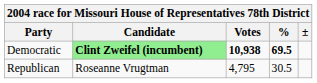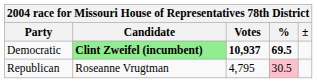 <table class="wikitable">
 <tr>
 <th colspan="5">2004 race for Missouri House of Representatives 78th District</th>
 </tr>
 <tr>
 <th>Party</th>
 <th>Candidate</th>
 <th>Votes</th>
 <th>%</th>
 <th>±</th>
 </tr>
 <tr>
 <td>Democratic</td>
 <td style="background: lightgreen;"><strong>Clint Zweifel (incumbent)</strong></td>
-<td><strong>10,938</strong></td>
+<td><strong>10,937</strong></td>
 <td><strong>69.5</strong></td>
 <td></td>
 </tr>
 <tr>
 <td>Republican</td>
 <td>Roseanne Vrugtman</td>
 <td>4,795</td>
-<td>30.5</td>
+<td style="background: pink;">30.5</td>
 <td></td>
 </tr>
 </table>
